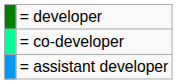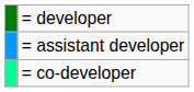 <table class="wikitable">
 <tr>
 <td style="background:#008000;"> </td>
 <td>= developer</td>
 </tr>
 <tr>
+<td style="background:#0099ff;"> </td>
+<td>= assistant developer</td>
+</tr>
+<tr>
 <td style="background:#00ff99;"> </td>
 <td>= co-developer</td>
 </tr>
-<tr>
-<td style="background:#0099ff;"> </td>
-<td>= assistant developer</td>
-</tr>
 </table>
